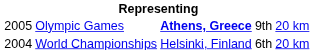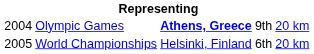 <table>
 <tr>
 <th colspan="6">Representing </th>
 </tr>
 <tr>
-<td>2005</td>
+<td>2004</td>
 <td><a href='#'>Olympic Games</a></td>
 <td><strong><a href='#'>Athens, Greece</a></strong></td>
 <td>9th</td>
 <td><a href='#'>20 km</a></td>
 <td></td>
 </tr>
 <tr>
-<td>2004</td>
+<td>2005</td>
 <td><a href='#'>World Championships</a></td>
 <td><a href='#'>Helsinki, Finland</a></td>
 <td>6th</td>
 <td><a href='#'>20 km</a></td>
 <td></td>
 </tr>
 </table>
